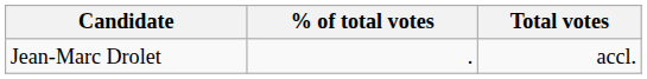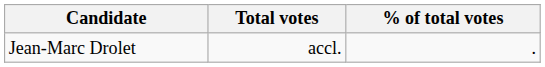 <table class="wikitable" width="475">
 <tr>
 <th align="left">Candidate</th>
+<th align="right">Total votes</th>
 <th align="right">% of total votes</th>
-<th align="right">Total votes</th>
 </tr>
 <tr>
 <td align="left">Jean-Marc Drolet</td>
+<td align="right">accl.</td>
 <td align="right">.</td>
-<td align="right">accl.</td>
 </tr>
 </table>
